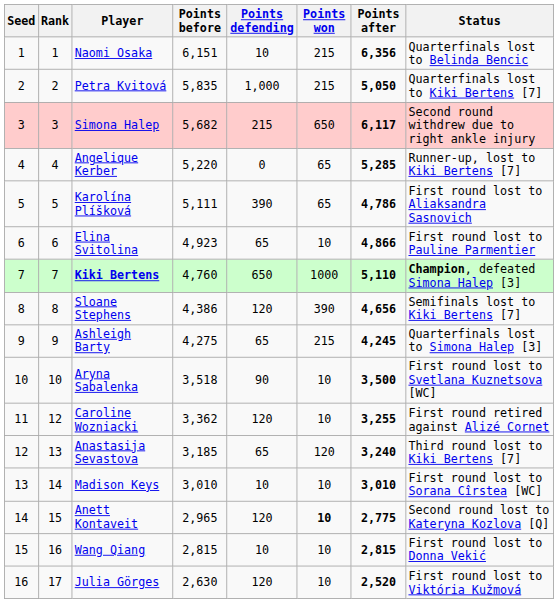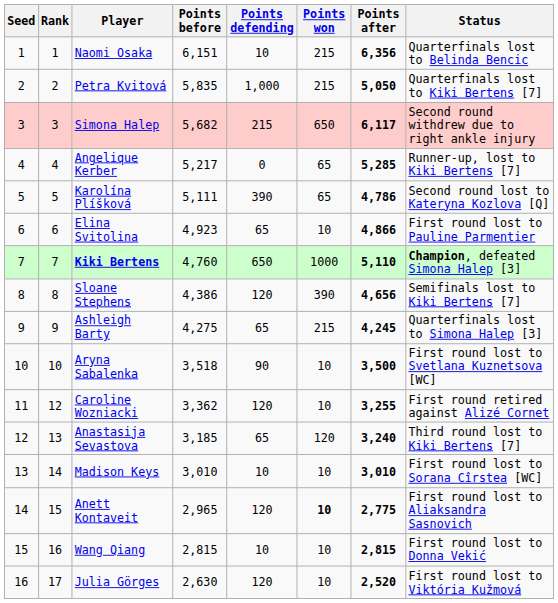 <table class="wikitable sortable">
 <tr>
 <th style="width:30px;">Seed</th>
 <th style="width:30px;">Rank</th>
 <th style="width:185px;">Player</th>
 <th style="width:75px;">Points before</th>
 <th style="width:75px;"><a href='#'>Points defending</a></th>
 <th style="width:75px;"><a href='#'>Points won</a></th>
 <th style="width:75px;">Points after</th>
 <th style="width:320px;">Status</th>
 </tr>
 <tr>
 <td style="text-align:center;">1</td>
 <td style="text-align:center;">1</td>
 <td> <a href='#'>Naomi Osaka</a></td>
 <td style="text-align:center;">6,151</td>
 <td style="text-align:center;">10</td>
 <td style="text-align:center;">215</td>
 <td style="text-align:center;"><strong>6,356</strong></td>
 <td>Quarterfinals lost to  <a href='#'>Belinda Bencic</a></td>
 </tr>
 <tr>
 <td style="text-align:center;">2</td>
 <td style="text-align:center;">2</td>
 <td> <a href='#'>Petra Kvitová</a></td>
 <td style="text-align:center;">5,835</td>
 <td style="text-align:center;">1,000</td>
 <td style="text-align:center;">215</td>
 <td style="text-align:center;"><strong>5,050</strong></td>
 <td>Quarterfinals lost to  <a href='#'>Kiki Bertens</a> [7]</td>
 </tr>
 <tr style="background:#fcc;">
 <td style="text-align:center;">3</td>
 <td style="text-align:center;">3</td>
 <td> <a href='#'>Simona Halep</a></td>
 <td style="text-align:center;">5,682</td>
 <td style="text-align:center;">215</td>
 <td style="text-align:center;">650</td>
 <td style="text-align:center;"><strong>6,117</strong></td>
 <td>Second round withdrew due to right ankle injury</td>
 </tr>
 <tr>
 <td style="text-align:center;">4</td>
 <td style="text-align:center;">4</td>
 <td> <a href='#'>Angelique Kerber</a></td>
-<td style="text-align:center;">5,220</td>
+<td style="text-align:center;">5,217</td>
 <td style="text-align:center;">0</td>
 <td style="text-align:center;">65</td>
 <td style="text-align:center;"><strong>5,285</strong></td>
 <td>Runner-up, lost to  <a href='#'>Kiki Bertens</a> [7]</td>
 </tr>
 <tr>
 <td style="text-align:center;">5</td>
 <td style="text-align:center;">5</td>
 <td> <a href='#'>Karolína Plíšková</a></td>
 <td style="text-align:center;">5,111</td>
 <td style="text-align:center;">390</td>
 <td style="text-align:center;">65</td>
 <td style="text-align:center;"><strong>4,786</strong></td>
-<td>First round lost to  <a href='#'>Aliaksandra Sasnovich</a></td>
+<td>Second round lost to  <a href='#'>Kateryna Kozlova</a> [Q]</td>
 </tr>
 <tr>
 <td style="text-align:center;">6</td>
 <td style="text-align:center;">6</td>
 <td> <a href='#'>Elina Svitolina</a></td>
 <td style="text-align:center;">4,923</td>
 <td style="text-align:center;">65</td>
 <td style="text-align:center;">10</td>
 <td style="text-align:center;"><strong>4,866</strong></td>
 <td>First round lost to  <a href='#'>Pauline Parmentier</a></td>
 </tr>
 <tr style="background:#cfc;">
 <td style="text-align:center;">7</td>
 <td style="text-align:center;">7</td>
 <td> <strong><a href='#'>Kiki Bertens</a></strong></td>
 <td style="text-align:center;">4,760</td>
 <td style="text-align:center;">650</td>
 <td style="text-align:center;">1000</td>
 <td style="text-align:center;"><strong>5,110</strong></td>
 <td><strong>Champion</strong>, defeated  <a href='#'>Simona Halep</a> [3]</td>
 </tr>
 <tr>
 <td style="text-align:center;">8</td>
 <td style="text-align:center;">8</td>
 <td> <a href='#'>Sloane Stephens</a></td>
 <td style="text-align:center;">4,386</td>
 <td style="text-align:center;">120</td>
 <td style="text-align:center;">390</td>
 <td style="text-align:center;"><strong>4,656</strong></td>
 <td>Semifinals lost to  <a href='#'>Kiki Bertens</a> [7]</td>
 </tr>
 <tr>
 <td style="text-align:center;">9</td>
 <td style="text-align:center;">9</td>
 <td> <a href='#'>Ashleigh Barty</a></td>
 <td style="text-align:center;">4,275</td>
 <td style="text-align:center;">65</td>
 <td style="text-align:center;">215</td>
 <td style="text-align:center;"><strong>4,245</strong></td>
 <td>Quarterfinals lost to  <a href='#'>Simona Halep</a> [3]</td>
 </tr>
 <tr>
 <td style="text-align:center;">10</td>
 <td style="text-align:center;">10</td>
 <td> <a href='#'>Aryna Sabalenka</a></td>
 <td style="text-align:center;">3,518</td>
 <td style="text-align:center;">90</td>
 <td style="text-align:center;">10</td>
 <td style="text-align:center;"><strong>3,500</strong></td>
 <td>First round lost to  <a href='#'>Svetlana Kuznetsova</a> [WC]</td>
 </tr>
 <tr>
 <td style="text-align:center;">11</td>
 <td style="text-align:center;">12</td>
 <td> <a href='#'>Caroline Wozniacki</a></td>
 <td style="text-align:center;">3,362</td>
 <td style="text-align:center;">120</td>
 <td style="text-align:center;">10</td>
 <td style="text-align:center;"><strong>3,255</strong></td>
 <td>First round retired against  <a href='#'>Alizé Cornet</a></td>
 </tr>
 <tr>
 <td style="text-align:center;">12</td>
 <td style="text-align:center;">13</td>
 <td> <a href='#'>Anastasija Sevastova</a></td>
 <td style="text-align:center;">3,185</td>
 <td style="text-align:center;">65</td>
 <td style="text-align:center;">120</td>
 <td style="text-align:center;"><strong>3,240</strong></td>
 <td>Third round lost to  <a href='#'>Kiki Bertens</a> [7]</td>
 </tr>
 <tr>
 <td style="text-align:center;">13</td>
 <td style="text-align:center;">14</td>
 <td> <a href='#'>Madison Keys</a></td>
 <td style="text-align:center;">3,010</td>
 <td style="text-align:center;">10</td>
 <td style="text-align:center;">10</td>
 <td style="text-align:center;"><strong>3,010</strong></td>
 <td>First round lost to  <a href='#'>Sorana Cîrstea</a> [WC]</td>
 </tr>
 <tr>
 <td style="text-align:center;">14</td>
 <td style="text-align:center;">15</td>
 <td> <a href='#'>Anett Kontaveit</a></td>
 <td style="text-align:center;">2,965</td>
 <td style="text-align:center;">120</td>
 <td style="text-align:center;"><strong>10</strong></td>
 <td style="text-align:center;"><strong>2,775</strong></td>
-<td>Second round lost to  <a href='#'>Kateryna Kozlova</a> [Q]</td>
+<td>First round lost to  <a href='#'>Aliaksandra Sasnovich</a></td>
 </tr>
 <tr>
 <td style="text-align:center;">15</td>
 <td style="text-align:center;">16</td>
 <td> <a href='#'>Wang Qiang</a></td>
 <td style="text-align:center;">2,815</td>
 <td style="text-align:center;">10</td>
 <td style="text-align:center;">10</td>
 <td style="text-align:center;"><strong>2,815</strong></td>
 <td>First round lost to  <a href='#'>Donna Vekić</a></td>
 </tr>
 <tr>
 <td style="text-align:center;">16</td>
 <td style="text-align:center;">17</td>
 <td> <a href='#'>Julia Görges</a></td>
 <td style="text-align:center;">2,630</td>
 <td style="text-align:center;">120</td>
 <td style="text-align:center;">10</td>
 <td style="text-align:center;"><strong>2,520</strong></td>
 <td>First round lost to  <a href='#'>Viktória Kužmová</a></td>
 </tr>
 </table>
